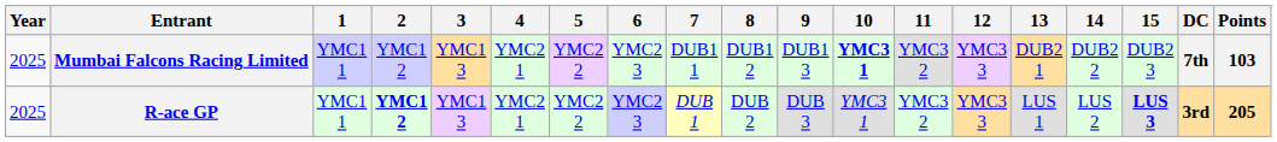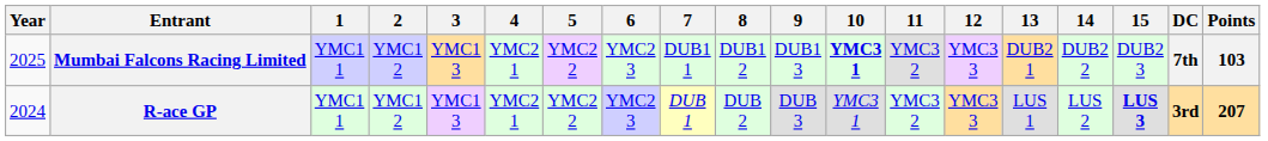 <table class="wikitable" style="text-align:center; font-size:85%;">
 <tr>
 <th>Year</th>
 <th>Entrant</th>
 <th>1</th>
 <th>2</th>
 <th>3</th>
 <th>4</th>
 <th>5</th>
 <th>6</th>
 <th>7</th>
 <th>8</th>
 <th>9</th>
 <th>10</th>
 <th>11</th>
 <th>12</th>
 <th>13</th>
 <th>14</th>
 <th>15</th>
 <th>DC</th>
 <th>Points</th>
 </tr>
 <tr>
 <td><a href='#'>2025</a></td>
 <th nowrap><a href='#'>Mumbai Falcons Racing Limited</a></th>
 <td style="background:#CFCFFF;"><a href='#'>YMC1<br>1</a><br></td>
 <td style="background:#CFCFFF;"><a href='#'>YMC1<br>2</a><br></td>
 <td style="background:#FFDF9F;"><a href='#'>YMC1<br>3</a><br></td>
 <td style="background:#DFFFDF;"><a href='#'>YMC2<br>1</a><br></td>
 <td style="background:#EFCFFF;"><a href='#'>YMC2<br>2</a><br></td>
 <td style="background:#DFFFDF;"><a href='#'>YMC2<br>3</a><br></td>
 <td style="background:#DFFFDF;"><a href='#'>DUB1<br>1</a><br></td>
 <td style="background:#DFFFDF;"><a href='#'>DUB1<br>2</a><br></td>
 <td style="background:#DFFFDF;"><a href='#'>DUB1<br>3</a><br></td>
 <td style="background:#DFFFDF;"><strong><a href='#'>YMC3<br>1</a><br></strong></td>
 <td style="background:#DFDFDF;"><a href='#'>YMC3<br>2</a><br></td>
 <td style="background:#EFCFFF;"><a href='#'>YMC3<br>3</a><br></td>
 <td style="background:#FFDF9F;"><a href='#'>DUB2<br>1</a><br></td>
 <td style="background:#DFFFDF;"><a href='#'>DUB2<br>2</a><br></td>
 <td style="background:#DFFFDF;"><a href='#'>DUB2<br>3</a><br></td>
 <th>7th</th>
 <th>103</th>
 </tr>
 <tr>
-<td><a href='#'>2025</a></td>
+<td><a href='#'>2024</a></td>
 <th nowrap><a href='#'>R-ace GP</a></th>
 <td style="background:#DFFFDF;"><a href='#'>YMC1<br>1</a><br></td>
-<td style="background:#DFFFDF;"><strong><a href='#'>YMC1<br>2</a><br></strong></td>
+<td style="background:#DFFFDF;"><a href='#'>YMC1<br>2</a><br></td>
 <td style="background:#EFCFFF;"><a href='#'>YMC1<br>3</a><br></td>
 <td style="background:#DFFFDF;"><a href='#'>YMC2<br>1</a><br></td>
 <td style="background:#DFFFDF;"><a href='#'>YMC2<br>2</a><br></td>
 <td style="background:#CFCFFF;"><a href='#'>YMC2<br>3</a><br></td>
 <td style="background:#FFFFBF;"><em><a href='#'>DUB<br>1</a></em><br></td>
 <td style="background:#DFFFDF;"><a href='#'>DUB<br>2</a><br></td>
 <td style="background:#DFDFDF;"><a href='#'>DUB<br>3</a><br></td>
 <td style="background:#DFDFDF;"><em><a href='#'>YMC3<br>1</a></em><br></td>
 <td style="background:#DFFFDF;"><a href='#'>YMC3<br>2</a><br></td>
 <td style="background:#FFDF9F;"><a href='#'>YMC3<br>3</a><br></td>
 <td style="background:#DFDFDF;"><a href='#'>LUS<br>1</a><br></td>
 <td style="background:#DFFFDF;"><a href='#'>LUS<br>2</a><br></td>
 <td style="background:#DFDFDF;"><strong><a href='#'>LUS<br>3</a></strong><br></td>
 <th style="background:#FFDF9F;">3rd</th>
-<th style="background:#FFDF9F;">205</th>
+<th style="background:#FFDF9F;">207</th>
 </tr>
 </table>
